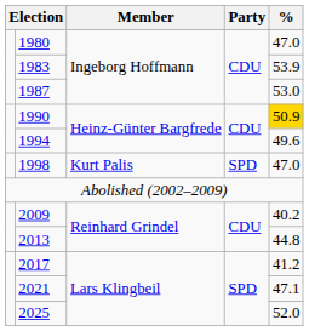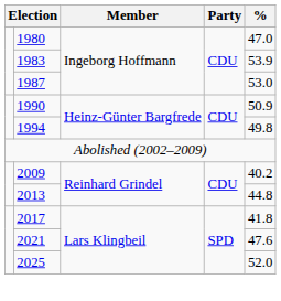 <table class=wikitable>
 <tr>
 <th colspan=2>Election</th>
 <th>Member</th>
 <th>Party</th>
 <th>%</th>
 </tr>
 <tr>
 <td rowspan=3 bgcolor=></td>
 <td><a href='#'>1980</a></td>
 <td rowspan=3>Ingeborg Hoffmann</td>
 <td rowspan=3><a href='#'>CDU</a></td>
 <td align=right>47.0</td>
 </tr>
 <tr>
 <td><a href='#'>1983</a></td>
 <td align=right>53.9</td>
 </tr>
 <tr>
 <td><a href='#'>1987</a></td>
 <td align=right>53.0</td>
 </tr>
 <tr>
 <td rowspan=2 bgcolor=></td>
 <td><a href='#'>1990</a></td>
 <td rowspan=2><a href='#'>Heinz-Günter Bargfrede</a></td>
 <td rowspan=2><a href='#'>CDU</a></td>
-<td align=right style="background: gold;">50.9</td>
+<td align=right>50.9</td>
 </tr>
 <tr>
 <td><a href='#'>1994</a></td>
-<td align=right>49.6</td>
-</tr>
-<tr>
-<td bgcolor=></td>
-<td><a href='#'>1998</a></td>
-<td><a href='#'>Kurt Palis</a></td>
-<td><a href='#'>SPD</a></td>
-<td align=right>47.0</td>
+<td align=right>49.8</td>
 </tr>
 <tr>
 <td colspan=5 align=center><em>Abolished (2002–2009)</em></td>
 </tr>
 <tr>
 <td rowspan=2 bgcolor=></td>
 <td><a href='#'>2009</a></td>
 <td rowspan=2><a href='#'>Reinhard Grindel</a></td>
 <td rowspan=2><a href='#'>CDU</a></td>
 <td align=right>40.2</td>
 </tr>
 <tr>
 <td><a href='#'>2013</a></td>
 <td align=right>44.8</td>
 </tr>
 <tr>
 <td rowspan=3 bgcolor=></td>
 <td><a href='#'>2017</a></td>
 <td rowspan=3><a href='#'>Lars Klingbeil</a></td>
 <td rowspan=3><a href='#'>SPD</a></td>
-<td align=right>41.2</td>
+<td align=right>41.8</td>
 </tr>
 <tr>
 <td><a href='#'>2021</a></td>
-<td align=right>47.1</td>
+<td align=right>47.6</td>
 </tr>
 <tr>
 <td><a href='#'>2025</a></td>
 <td align=right>52.0</td>
 </tr>
 </table>
